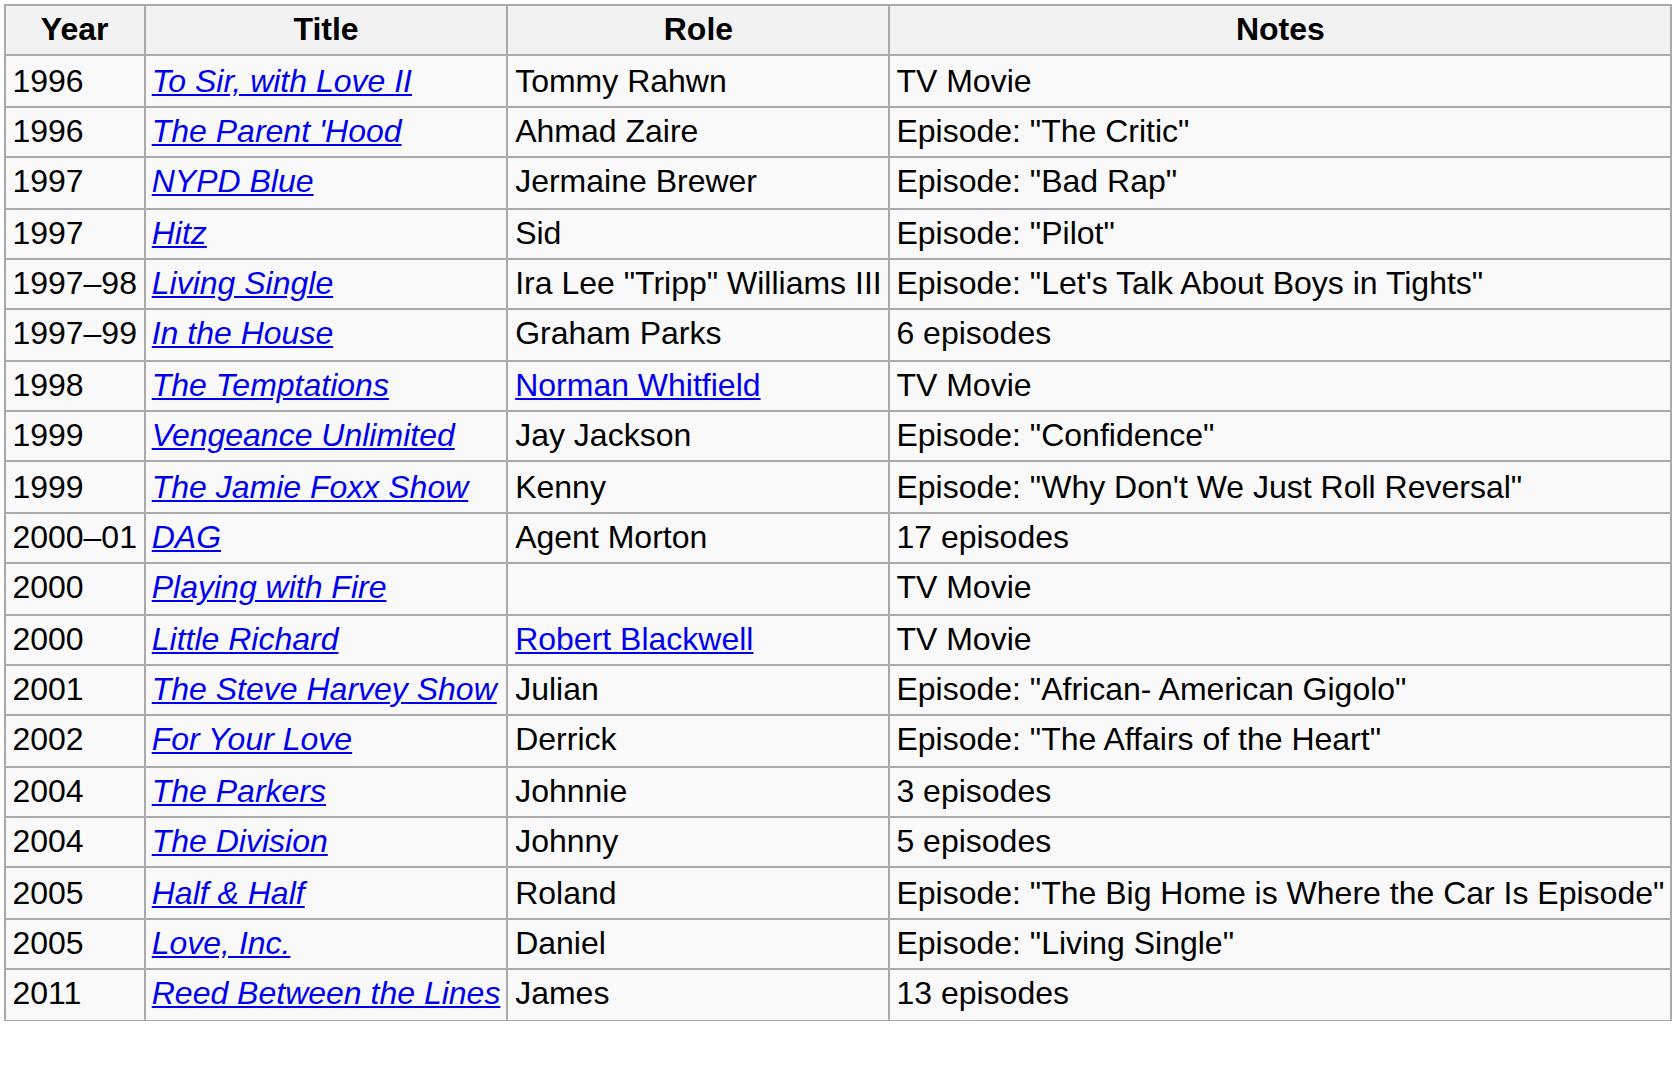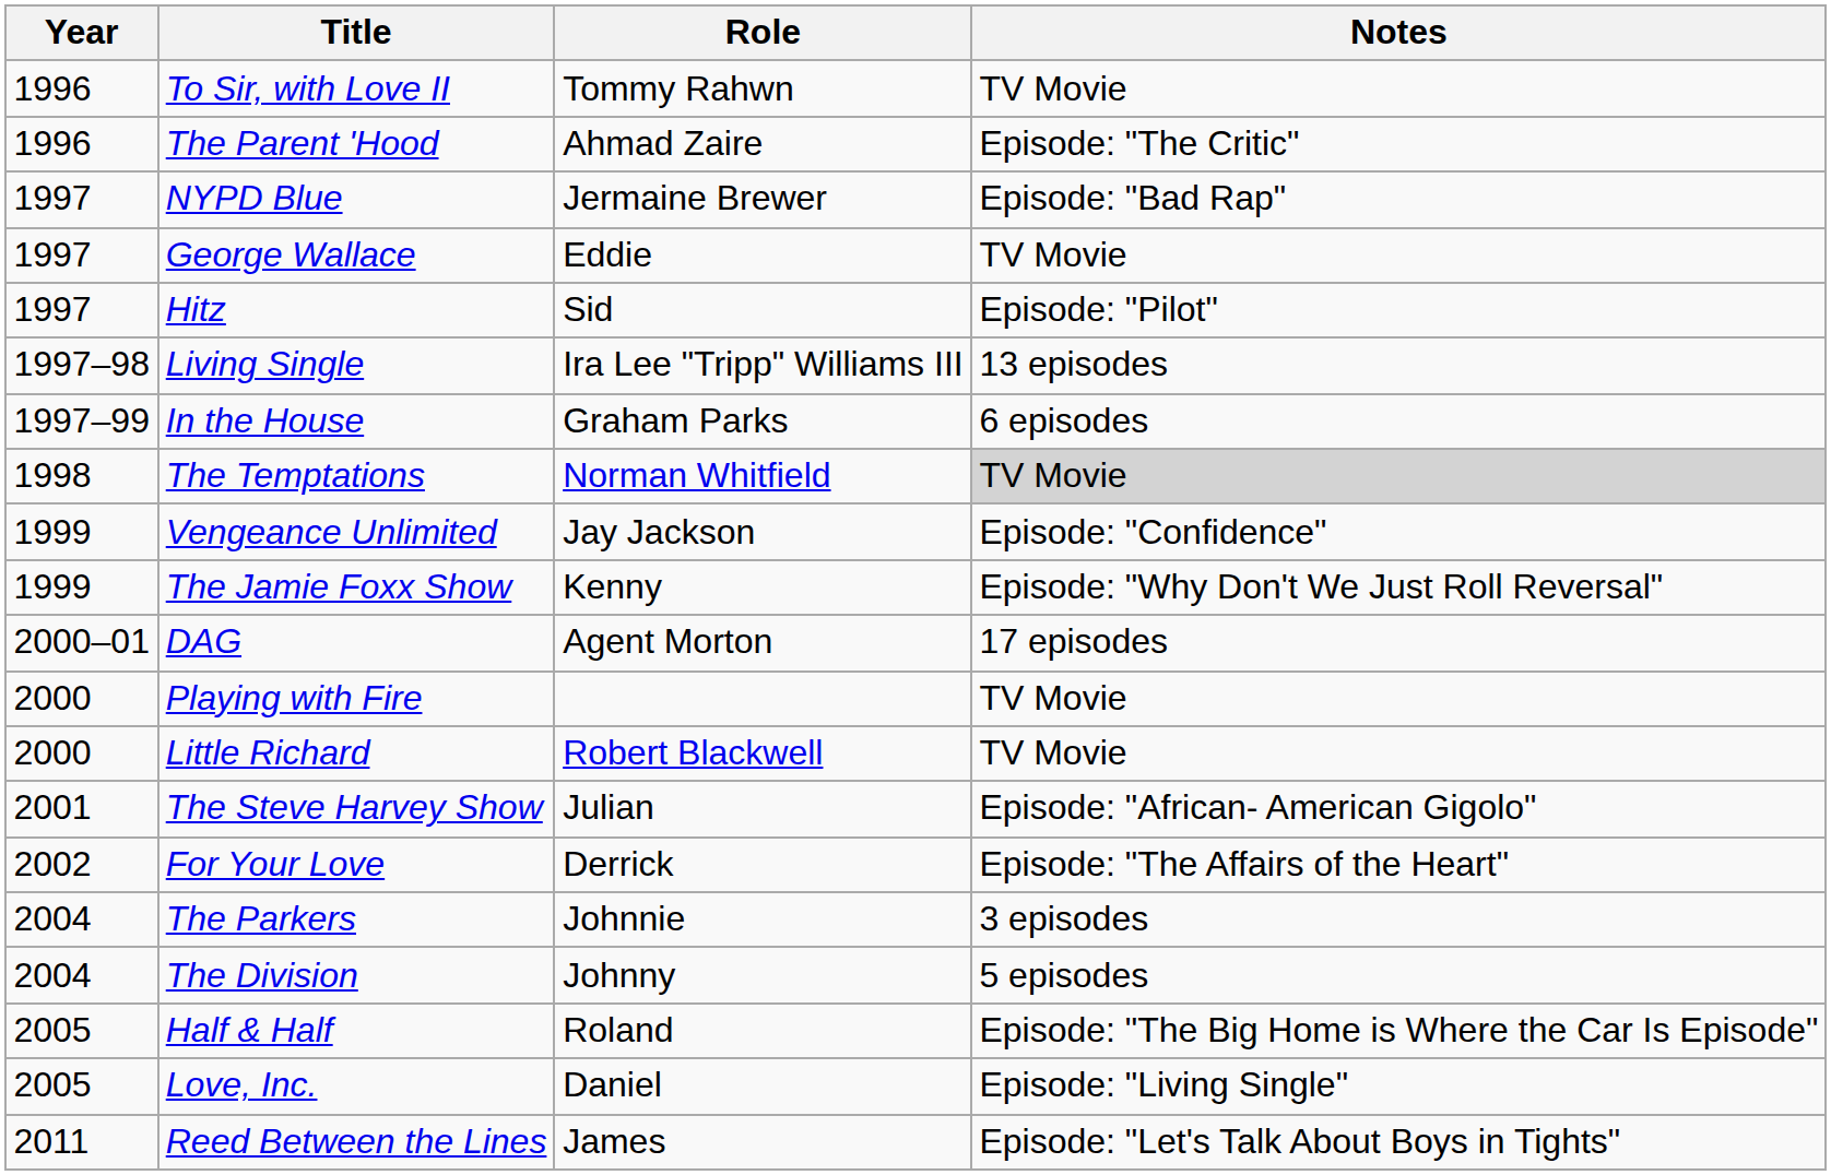 <table class="wikitable sortable">
 <tr>
 <th>Year</th>
 <th>Title</th>
 <th>Role</th>
 <th>Notes</th>
 </tr>
 <tr>
 <td>1996</td>
 <td><em><a href='#'>To Sir, with Love II</a></em></td>
 <td>Tommy Rahwn</td>
 <td>TV Movie</td>
 </tr>
 <tr>
 <td>1996</td>
 <td><em><a href='#'>The Parent 'Hood</a></em></td>
 <td>Ahmad Zaire</td>
 <td>Episode: "The Critic"</td>
 </tr>
 <tr>
 <td>1997</td>
 <td><em><a href='#'>NYPD Blue</a></em></td>
 <td>Jermaine Brewer</td>
 <td>Episode: "Bad Rap"</td>
 </tr>
 <tr>
 <td>1997</td>
+<td><em><a href='#'>George Wallace</a></em></td>
+<td>Eddie</td>
+<td>TV Movie</td>
+</tr>
+<tr>
+<td>1997</td>
 <td><em><a href='#'>Hitz</a></em></td>
 <td>Sid</td>
 <td>Episode: "Pilot"</td>
 </tr>
 <tr>
 <td>1997–98</td>
 <td><em><a href='#'>Living Single</a></em></td>
 <td>Ira Lee "Tripp" Williams III</td>
-<td>Episode: "Let's Talk About Boys in Tights"</td>
+<td>13 episodes</td>
 </tr>
 <tr>
 <td>1997–99</td>
 <td><em><a href='#'>In the House</a></em></td>
 <td>Graham Parks</td>
 <td>6 episodes</td>
 </tr>
 <tr>
 <td>1998</td>
 <td><em><a href='#'>The Temptations</a></em></td>
 <td><a href='#'>Norman Whitfield</a></td>
-<td>TV Movie</td>
+<td style="background: lightgrey;">TV Movie</td>
 </tr>
 <tr>
 <td>1999</td>
 <td><em><a href='#'>Vengeance Unlimited</a></em></td>
 <td>Jay Jackson</td>
 <td>Episode: "Confidence"</td>
 </tr>
 <tr>
 <td>1999</td>
 <td><em><a href='#'>The Jamie Foxx Show</a></em></td>
 <td>Kenny</td>
 <td>Episode: "Why Don't We Just Roll Reversal"</td>
 </tr>
 <tr>
 <td>2000–01</td>
 <td><em><a href='#'>DAG</a></em></td>
 <td>Agent Morton</td>
 <td>17 episodes</td>
 </tr>
 <tr>
 <td>2000</td>
 <td><em><a href='#'>Playing with Fire</a></em></td>
 <td></td>
 <td>TV Movie</td>
 </tr>
 <tr>
 <td>2000</td>
 <td><em><a href='#'>Little Richard</a></em></td>
 <td><a href='#'>Robert Blackwell</a></td>
 <td>TV Movie</td>
 </tr>
 <tr>
 <td>2001</td>
 <td><em><a href='#'>The Steve Harvey Show</a></em></td>
 <td>Julian</td>
 <td>Episode: "African- American Gigolo"</td>
 </tr>
 <tr>
 <td>2002</td>
 <td><em><a href='#'>For Your Love</a></em></td>
 <td>Derrick</td>
 <td>Episode: "The Affairs of the Heart"</td>
 </tr>
 <tr>
 <td>2004</td>
 <td><em><a href='#'>The Parkers</a></em></td>
 <td>Johnnie</td>
 <td>3 episodes</td>
 </tr>
 <tr>
 <td>2004</td>
 <td><em><a href='#'>The Division</a></em></td>
 <td>Johnny</td>
 <td>5 episodes</td>
 </tr>
 <tr>
 <td>2005</td>
 <td><em><a href='#'>Half & Half</a></em></td>
 <td>Roland</td>
 <td>Episode: "The Big Home is Where the Car Is Episode"</td>
 </tr>
 <tr>
 <td>2005</td>
 <td><em><a href='#'>Love, Inc.</a></em></td>
 <td>Daniel</td>
 <td>Episode: "Living Single"</td>
 </tr>
 <tr>
 <td>2011</td>
 <td><em><a href='#'>Reed Between the Lines</a></em></td>
 <td>James</td>
-<td>13 episodes</td>
+<td>Episode: "Let's Talk About Boys in Tights"</td>
 </tr>
 <tr>
 </tr>
 </table>
